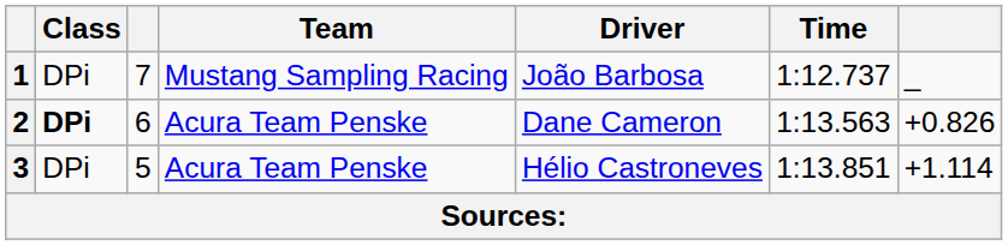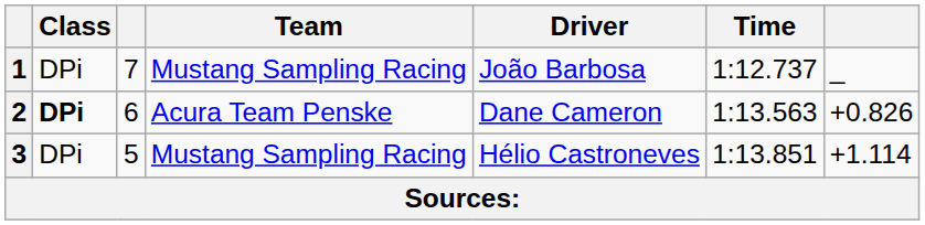 <table class="wikitable">
 <tr>
 <th scope="col"></th>
 <th scope="col">Class</th>
 <th scope="col"></th>
 <th scope="col">Team</th>
 <th scope="col">Driver</th>
 <th scope="col">Time</th>
 <th scope="col"></th>
 </tr>
 <tr>
 <th scope="row">1</th>
 <td>DPi</td>
 <td>7</td>
 <td><a href='#'>Mustang Sampling Racing</a></td>
 <td><a href='#'>João Barbosa</a></td>
 <td>1:12.737</td>
 <td>_</td>
 </tr>
 <tr>
 <th scope="row">2</th>
 <td><strong>DPi</strong></td>
 <td>6</td>
 <td><a href='#'>Acura Team Penske</a></td>
 <td><a href='#'>Dane Cameron</a></td>
 <td>1:13.563</td>
 <td>+0.826</td>
 </tr>
 <tr>
 <th scope="row">3</th>
 <td>DPi</td>
 <td>5</td>
-<td><a href='#'>Acura Team Penske</a></td>
+<td><a href='#'>Mustang Sampling Racing</a></td>
 <td><a href='#'>Hélio Castroneves</a></td>
 <td>1:13.851</td>
 <td>+1.114</td>
 </tr>
 <tr>
 <th colspan="7">Sources:</th>
 </tr>
 </table>
